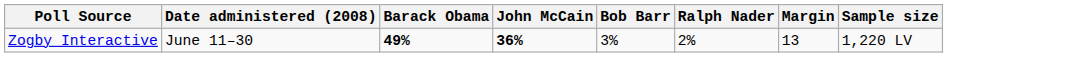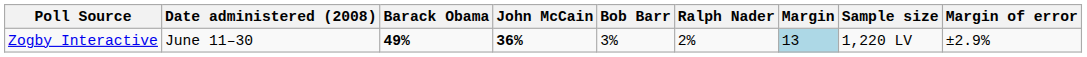 <table class="wikitable collapsible">
 <tr>
 <th>Poll Source</th>
 <th>Date administered (2008)</th>
 <th>Barack Obama</th>
 <th>John McCain</th>
 <th>Bob Barr</th>
 <th>Ralph Nader</th>
 <th>Margin</th>
 <th>Sample size</th>
+<th>Margin of error</th>
 </tr>
 <tr>
 <td><a href='#'>Zogby Interactive</a></td>
 <td>June 11–30</td>
 <td><strong>49%</strong></td>
 <td><strong>36%</strong></td>
 <td>3%</td>
 <td>2%</td>
-<td>13</td>
+<td style="background: lightblue;">13</td>
 <td>1,220 LV</td>
+<td>±2.9%</td>
 </tr>
 </table>
